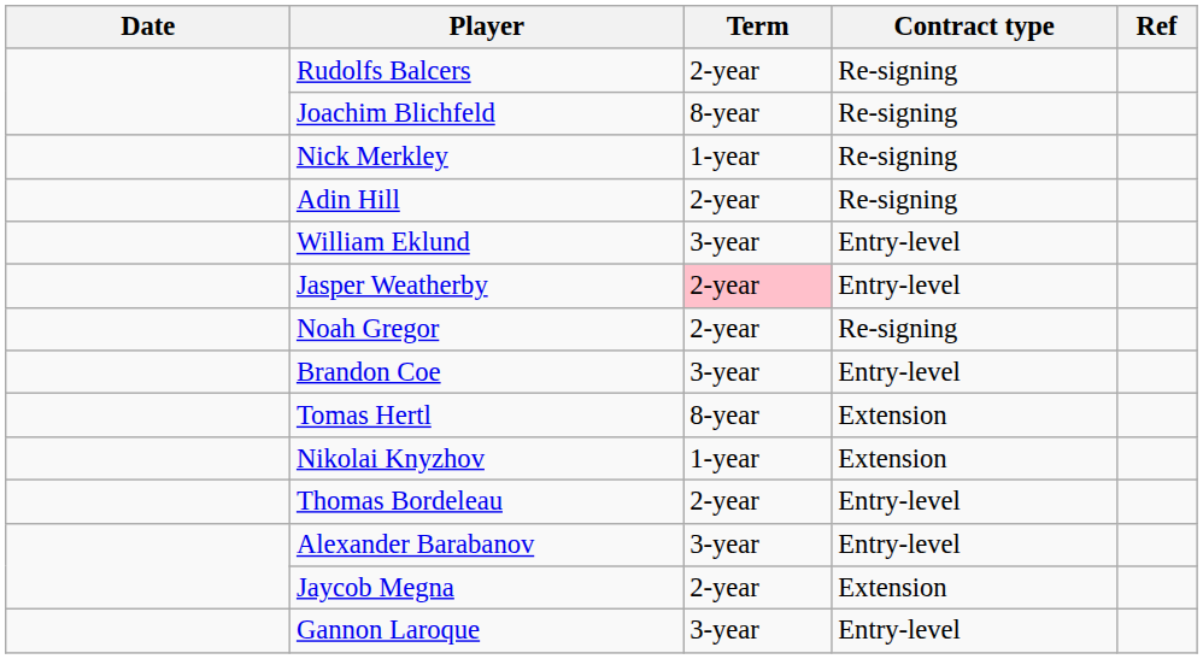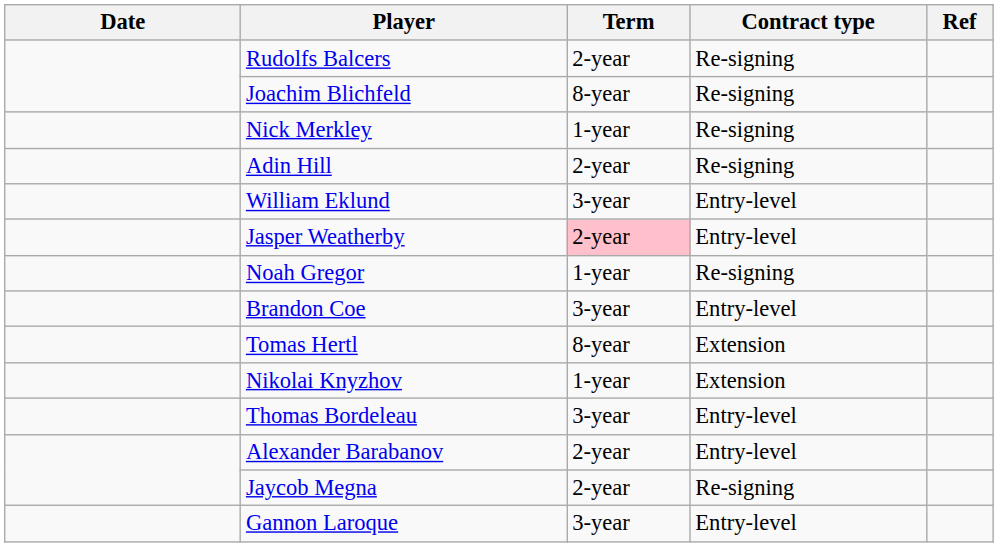 <table class="wikitable">
 <tr>
 <th style="width: 10em;">Date</th>
 <th style="width: 14em;">Player</th>
 <th style="width: 5em;">Term</th>
 <th style="width: 10em;">Contract type</th>
 <th style="width: 2.5em;">Ref</th>
 </tr>
 <tr>
 <td rowspan=2></td>
 <td><a href='#'>Rudolfs Balcers</a></td>
 <td>2-year</td>
 <td>Re-signing</td>
 <td></td>
 </tr>
 <tr>
 <td><a href='#'>Joachim Blichfeld</a></td>
 <td>8-year</td>
 <td>Re-signing</td>
 <td></td>
 </tr>
 <tr>
 <td></td>
 <td><a href='#'>Nick Merkley</a></td>
 <td>1-year</td>
 <td>Re-signing</td>
 <td></td>
 </tr>
 <tr>
 <td></td>
 <td><a href='#'>Adin Hill</a></td>
 <td>2-year</td>
 <td>Re-signing</td>
 <td></td>
 </tr>
 <tr>
 <td></td>
 <td><a href='#'>William Eklund</a></td>
 <td>3-year</td>
 <td>Entry-level</td>
 <td></td>
 </tr>
 <tr>
 <td></td>
 <td><a href='#'>Jasper Weatherby</a></td>
 <td style="background: pink;">2-year</td>
 <td>Entry-level</td>
 <td></td>
 </tr>
 <tr>
 <td></td>
 <td><a href='#'>Noah Gregor</a></td>
-<td>2-year</td>
+<td>1-year</td>
 <td>Re-signing</td>
 <td></td>
 </tr>
 <tr>
 <td></td>
 <td><a href='#'>Brandon Coe</a></td>
 <td>3-year</td>
 <td>Entry-level</td>
 <td></td>
 </tr>
 <tr>
 <td></td>
 <td><a href='#'>Tomas Hertl</a></td>
 <td>8-year</td>
 <td>Extension</td>
 <td></td>
 </tr>
 <tr>
 <td></td>
 <td><a href='#'>Nikolai Knyzhov</a></td>
 <td>1-year</td>
 <td>Extension</td>
 <td></td>
 </tr>
 <tr>
 <td></td>
 <td><a href='#'>Thomas Bordeleau</a></td>
-<td>2-year</td>
+<td>3-year</td>
 <td>Entry-level</td>
 <td></td>
 </tr>
 <tr>
 <td rowspan=2></td>
 <td><a href='#'>Alexander Barabanov</a></td>
-<td>3-year</td>
+<td>2-year</td>
 <td>Entry-level</td>
 <td></td>
 </tr>
 <tr>
 <td><a href='#'>Jaycob Megna</a></td>
 <td>2-year</td>
-<td>Extension</td>
+<td>Re-signing</td>
 <td></td>
 </tr>
 <tr>
 <td></td>
 <td><a href='#'>Gannon Laroque</a></td>
 <td>3-year</td>
 <td>Entry-level</td>
 <td></td>
 </tr>
 </table>
